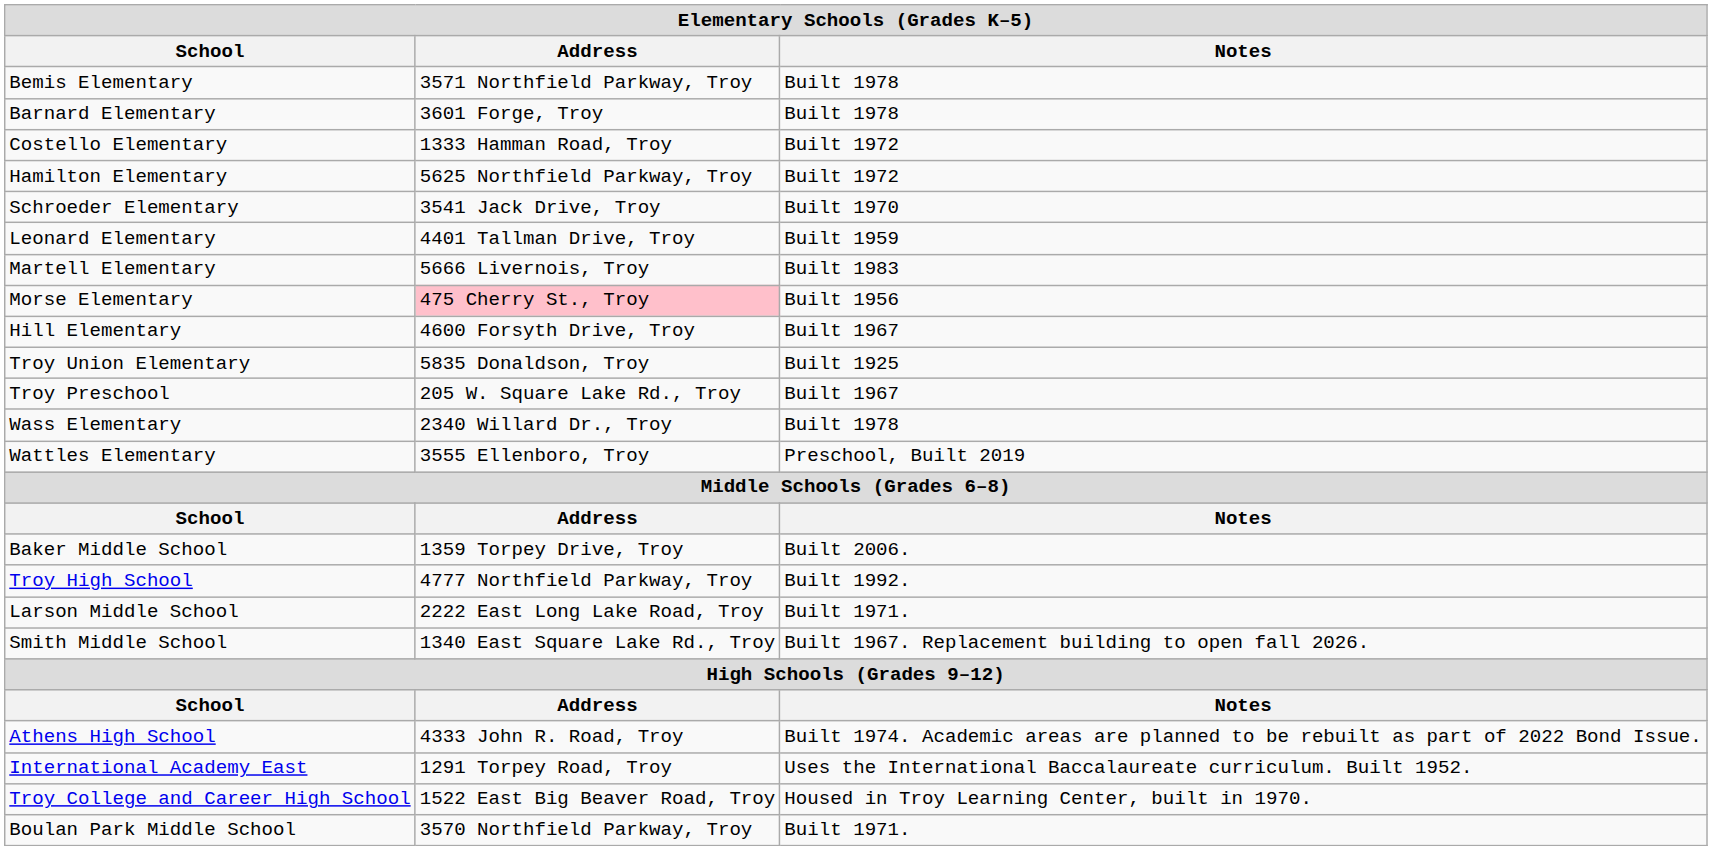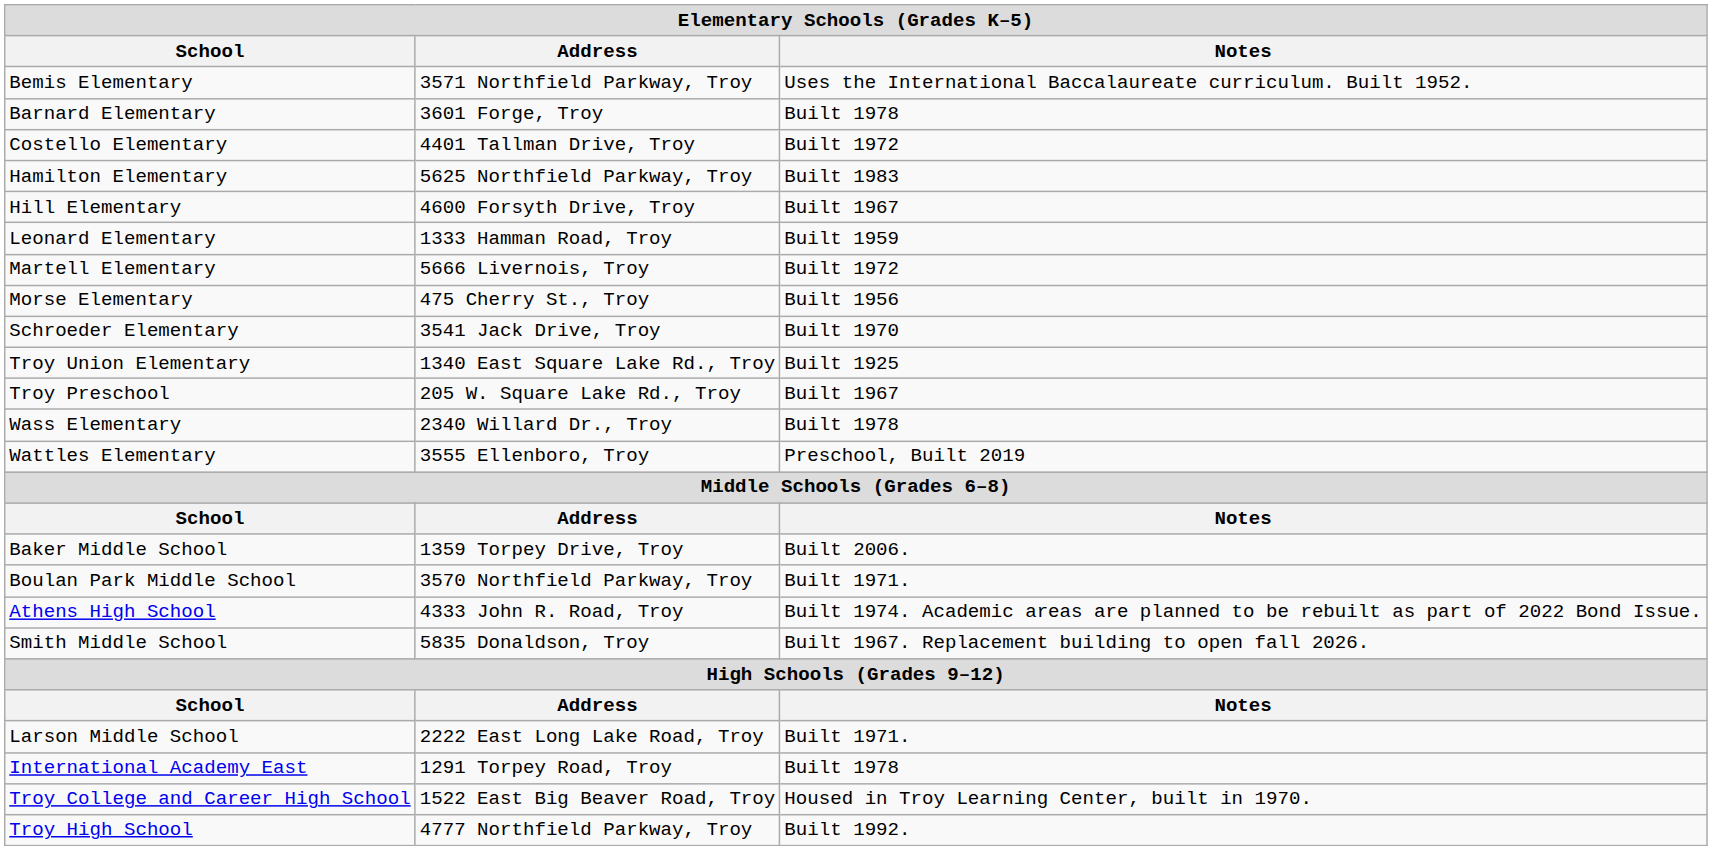 <table class="wikitable">
 <tr>
 <th colspan="3" style="background:#dcdcdc;">Elementary Schools (Grades K–5)</th>
 </tr>
 <tr>
 <th>School</th>
 <th>Address</th>
 <th>Notes</th>
 </tr>
 <tr>
 <td>Bemis Elementary</td>
 <td>3571 Northfield Parkway, Troy</td>
-<td>Built 1978</td>
+<td>Uses the International Baccalaureate curriculum. Built 1952.</td>
 </tr>
 <tr>
 <td>Barnard Elementary</td>
 <td>3601 Forge, Troy</td>
 <td>Built 1978</td>
 </tr>
 <tr>
 <td>Costello Elementary</td>
-<td>1333 Hamman Road, Troy</td>
+<td>4401 Tallman Drive, Troy</td>
 <td>Built 1972</td>
 </tr>
 <tr>
 <td>Hamilton Elementary</td>
 <td>5625 Northfield Parkway, Troy</td>
+<td>Built 1983</td>
+</tr>
+<tr>
+<td>Hill Elementary</td>
+<td>4600 Forsyth Drive, Troy</td>
+<td>Built 1967</td>
+</tr>
+<tr>
+<td>Leonard Elementary</td>
+<td>1333 Hamman Road, Troy</td>
+<td>Built 1959</td>
+</tr>
+<tr>
+<td>Martell Elementary</td>
+<td>5666 Livernois, Troy</td>
 <td>Built 1972</td>
+</tr>
+<tr>
+<td>Morse Elementary</td>
+<td>475 Cherry St., Troy</td>
+<td>Built 1956</td>
 </tr>
 <tr>
 <td>Schroeder Elementary</td>
 <td>3541 Jack Drive, Troy</td>
 <td>Built 1970</td>
 </tr>
 <tr>
-<td>Leonard Elementary</td>
-<td>4401 Tallman Drive, Troy</td>
-<td>Built 1959</td>
-</tr>
-<tr>
-<td>Martell Elementary</td>
-<td>5666 Livernois, Troy</td>
-<td>Built 1983</td>
-</tr>
-<tr>
-<td>Morse Elementary</td>
-<td style="background: pink;">475 Cherry St., Troy</td>
-<td>Built 1956</td>
-</tr>
-<tr>
-<td>Hill Elementary</td>
-<td>4600 Forsyth Drive, Troy</td>
-<td>Built 1967</td>
-</tr>
-<tr>
 <td>Troy Union Elementary</td>
-<td>5835 Donaldson, Troy</td>
+<td>1340 East Square Lake Rd., Troy</td>
 <td>Built 1925</td>
 </tr>
 <tr>
 <td>Troy Preschool</td>
 <td>205 W. Square Lake Rd., Troy</td>
 <td>Built 1967</td>
 </tr>
 <tr>
 <td>Wass Elementary</td>
 <td>2340 Willard Dr., Troy</td>
 <td>Built 1978</td>
 </tr>
 <tr>
 <td>Wattles Elementary</td>
 <td>3555 Ellenboro, Troy</td>
 <td>Preschool, Built 2019</td>
 </tr>
 <tr>
 <th colspan="3" style="background:#dcdcdc;">Middle Schools (Grades 6–8)</th>
 </tr>
 <tr>
 <th>School</th>
 <th>Address</th>
 <th>Notes</th>
 </tr>
 <tr>
 <td>Baker Middle School</td>
 <td>1359 Torpey Drive, Troy</td>
 <td>Built 2006.</td>
 </tr>
 <tr>
-<td><a href='#'>Troy High School</a></td>
-<td>4777 Northfield Parkway, Troy</td>
-<td>Built 1992.</td>
-</tr>
-<tr>
-<td>Larson Middle School</td>
-<td>2222 East Long Lake Road, Troy</td>
+<td>Boulan Park Middle School</td>
+<td>3570 Northfield Parkway, Troy</td>
 <td>Built 1971.</td>
 </tr>
 <tr>
+<td><a href='#'>Athens High School</a></td>
+<td>4333 John R. Road, Troy</td>
+<td>Built 1974. Academic areas are planned to be rebuilt as part of 2022 Bond Issue.</td>
+</tr>
+<tr>
 <td>Smith Middle School</td>
-<td>1340 East Square Lake Rd., Troy</td>
+<td>5835 Donaldson, Troy</td>
 <td>Built 1967. Replacement building to open fall 2026.</td>
 </tr>
 <tr>
 <th colspan="3" style="background:#dcdcdc;">High Schools (Grades 9–12)</th>
 </tr>
 <tr>
 <th>School</th>
 <th>Address</th>
 <th>Notes</th>
 </tr>
 <tr>
-<td><a href='#'>Athens High School</a></td>
-<td>4333 John R. Road, Troy</td>
-<td>Built 1974. Academic areas are planned to be rebuilt as part of 2022 Bond Issue.</td>
+<td>Larson Middle School</td>
+<td>2222 East Long Lake Road, Troy</td>
+<td>Built 1971.</td>
 </tr>
 <tr>
 <td><a href='#'>International Academy East</a></td>
 <td>1291 Torpey Road, Troy</td>
-<td>Uses the International Baccalaureate curriculum. Built 1952.</td>
+<td>Built 1978</td>
 </tr>
 <tr>
 <td><a href='#'>Troy College and Career High School</a></td>
 <td>1522 East Big Beaver Road, Troy</td>
 <td>Housed in Troy Learning Center, built in 1970.</td>
 </tr>
 <tr>
-<td>Boulan Park Middle School</td>
-<td>3570 Northfield Parkway, Troy</td>
-<td>Built 1971.</td>
+<td><a href='#'>Troy High School</a></td>
+<td>4777 Northfield Parkway, Troy</td>
+<td>Built 1992.</td>
 </tr>
 </table>
